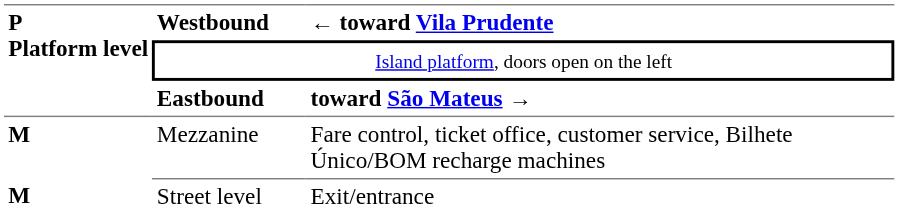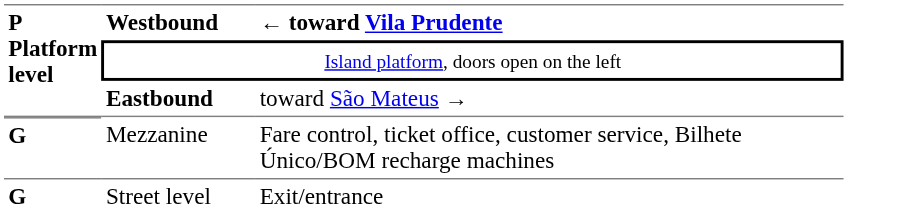 <table table border=0 cellspacing=0 cellpadding=3>
 <tr>
 <td style="border-top:solid 1px gray;border-bottom:solid 1px gray;vertical-align:top;" rowspan=4><strong>P<br>Platform level</strong></td>
 </tr>
 <tr>
 <td style="border-top:solid 1px gray;"><span><strong>Westbound</strong></span></td>
 <td style="border-top:solid 1px gray;"><strong>←  toward <a href='#'>Vila Prudente</a></strong></td>
 </tr>
 <tr>
 <td style="border-top:solid 2px black;border-right:solid 2px black;border-left:solid 2px black;border-bottom:solid 2px black;text-align:center;" colspan=5><small><a href='#'>Island platform</a>, doors open on the left</small></td>
 </tr>
 <tr>
 <td style="border-bottom:solid 1px gray;"><span><strong>Eastbound</strong></span></td>
-<td style="border-bottom:solid 1px gray;"><strong> toward <a href='#'>São Mateus</a> →</strong></td>
+<td style="border-bottom:solid 1px gray;"> toward <a href='#'>São Mateus</a> →</td>
 </tr>
 <tr>
-<td style="vertical-align:top;"><strong>M</strong></td>
+<td style="border-top:solid 1px gray;vertical-align:top;" width=50><strong>G</strong></td>
 <td style="vertical-align:top;">Mezzanine</td>
 <td style="vertical-align:top;">Fare control, ticket office, customer service, Bilhete Único/BOM recharge machines</td>
 </tr>
 <tr>
-<td style="vertical-align:top;"><strong>M</strong></td>
+<td style="border-top:solid 1px gray;vertical-align:top;" width=50><strong>G</strong></td>
 <td style="border-top:solid 1px gray;vertical-align:top;" width=100>Street level</td>
 <td style="border-top:solid 1px gray;vertical-align:top;" width=400>Exit/entrance</td>
 </tr>
 </table>
